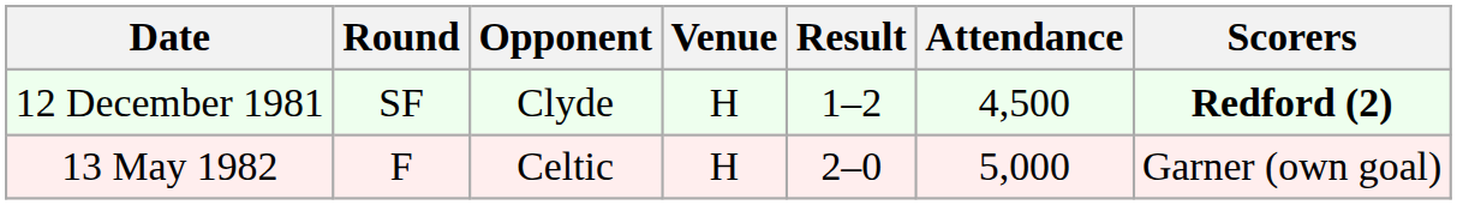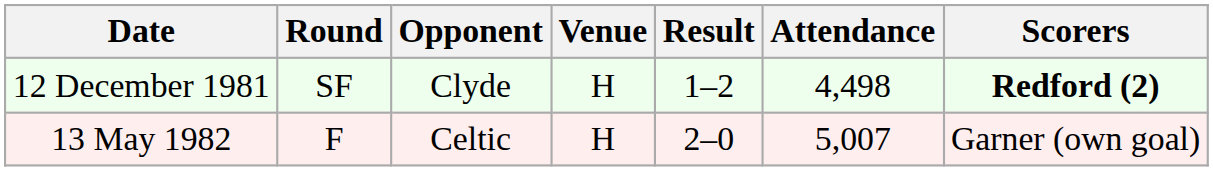 <table class="wikitable sortable" style="font-size:100%; text-align:center">
 <tr>
 <th>Date</th>
 <th>Round</th>
 <th>Opponent</th>
 <th>Venue</th>
 <th>Result</th>
 <th>Attendance</th>
 <th>Scorers</th>
 </tr>
 <tr bgcolor = "#EEFFEE">
 <td>12 December 1981</td>
 <td>SF</td>
 <td>Clyde</td>
 <td>H</td>
 <td>1–2</td>
-<td>4,500</td>
+<td>4,498</td>
 <td><strong>Redford (2)</strong></td>
 </tr>
 <tr bgcolor = "#FFEEEE">
 <td>13 May 1982</td>
 <td>F</td>
 <td>Celtic</td>
 <td>H</td>
 <td>2–0</td>
-<td>5,000</td>
+<td>5,007</td>
 <td>Garner (own goal)</td>
 </tr>
 </table>
